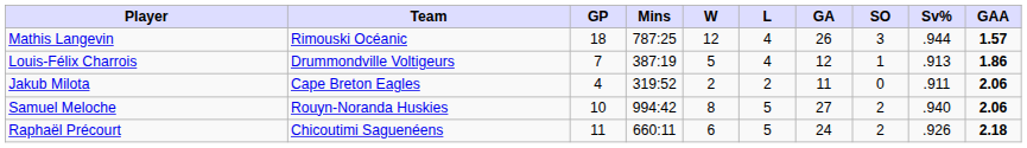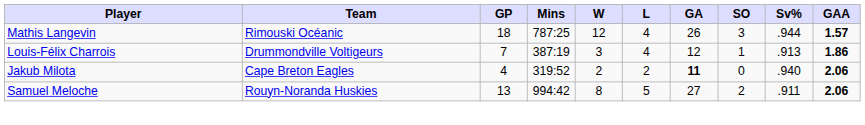 <table class="wikitable" style="text-align:center">
 <tr>
 <th style="background:#ddf; width:25%;">Player</th>
 <th style="background:#ddf; width:25%;">Team</th>
 <th style="background:#ddf; width:5%;">GP</th>
 <th style="background:#ddf; width:5%;">Mins</th>
 <th style="background:#ddf; width:5%;">W</th>
 <th style="background:#ddf; width:5%;">L</th>
 <th style="background:#ddf; width:5%;">GA</th>
 <th style="background:#ddf; width:5%;">SO</th>
 <th style="background:#ddf; width:5%;">Sv%</th>
 <th style="background:#ddf; width:5%;">GAA</th>
 </tr>
 <tr>
 <td align=left><a href='#'>Mathis Langevin</a></td>
 <td align=left><a href='#'>Rimouski Océanic</a></td>
 <td>18</td>
 <td>787:25</td>
 <td>12</td>
 <td>4</td>
 <td>26</td>
 <td>3</td>
 <td>.944</td>
 <td><strong>1.57</strong></td>
 </tr>
 <tr>
 <td align=left><a href='#'>Louis-Félix Charrois</a></td>
 <td align=left><a href='#'>Drummondville Voltigeurs</a></td>
 <td>7</td>
 <td>387:19</td>
-<td>5</td>
+<td>3</td>
 <td>4</td>
 <td>12</td>
 <td>1</td>
 <td>.913</td>
 <td><strong>1.86</strong></td>
 </tr>
 <tr>
 <td align=left><a href='#'>Jakub Milota</a></td>
 <td align=left><a href='#'>Cape Breton Eagles</a></td>
 <td>4</td>
 <td>319:52</td>
 <td>2</td>
 <td>2</td>
-<td>11</td>
+<td><strong>11</strong></td>
 <td>0</td>
-<td>.911</td>
+<td>.940</td>
 <td><strong>2.06</strong></td>
 </tr>
 <tr>
 <td align=left><a href='#'>Samuel Meloche</a></td>
 <td align=left><a href='#'>Rouyn-Noranda Huskies</a></td>
-<td>10</td>
+<td>13</td>
 <td>994:42</td>
 <td>8</td>
 <td>5</td>
 <td>27</td>
 <td>2</td>
-<td>.940</td>
+<td>.911</td>
 <td><strong>2.06</strong></td>
 </tr>
-<tr>
-<td align=left><a href='#'>Raphaël Précourt</a></td>
-<td align=left><a href='#'>Chicoutimi Saguenéens</a></td>
-<td>11</td>
-<td>660:11</td>
-<td>6</td>
-<td>5</td>
-<td>24</td>
-<td>2</td>
-<td>.926</td>
-<td><strong>2.18</strong></td>
-</tr>
 </table>
